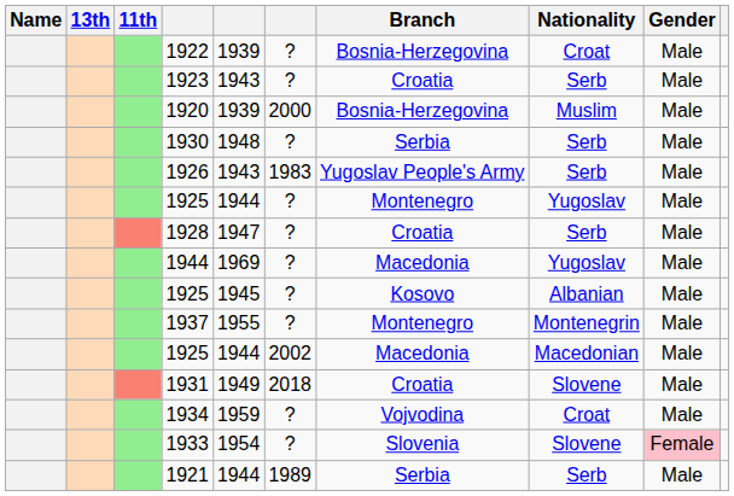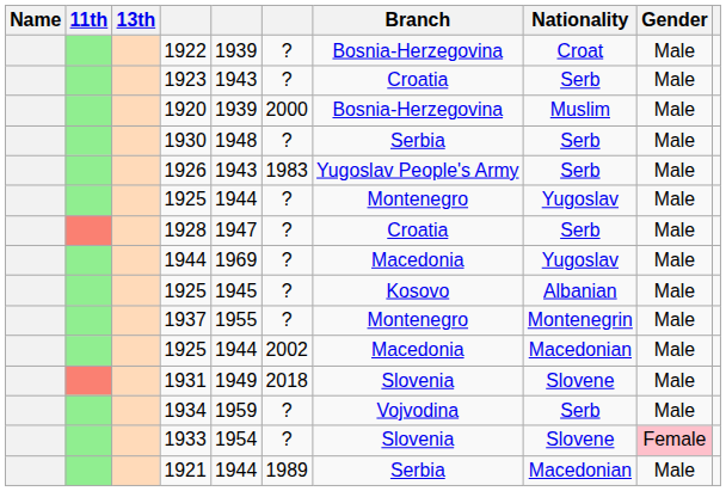 <table class="wikitable sortable" style=text-align:center>
 <tr>
 <th scope="col">Name</th>
+<th scope="col"><a href='#'>11th</a></th>
 <th scope="col"><a href='#'>13th</a></th>
-<th scope="col"><a href='#'>11th</a></th>
 <th scope="col"></th>
 <th scope="col"></th>
 <th scope="col"></th>
 <th scope="col">Branch</th>
 <th scope="col">Nationality</th>
 <th scope="col">Gender</th>
 <th scope="col" class="unsortable"></th>
 </tr>
 <tr>
 <th align="center" scope="row" style="font-weight:normal;"></th>
+<td bgcolor = LightGreen></td>
 <td bgcolor = PeachPuff></td>
-<td bgcolor = LightGreen></td>
 <td>1922</td>
 <td>1939</td>
 <td>?</td>
 <td><a href='#'>Bosnia-Herzegovina</a></td>
 <td><a href='#'>Croat</a></td>
 <td>Male</td>
 <td></td>
 </tr>
 <tr>
 <th align="center" scope="row" style="font-weight:normal;"></th>
+<td bgcolor = LightGreen></td>
 <td bgcolor = PeachPuff></td>
-<td bgcolor = LightGreen></td>
 <td>1923</td>
 <td>1943</td>
 <td>?</td>
 <td><a href='#'>Croatia</a></td>
 <td><a href='#'>Serb</a></td>
 <td>Male</td>
 <td></td>
 </tr>
 <tr>
 <th align="center" scope="row" style="font-weight:normal;"></th>
+<td bgcolor = LightGreen></td>
 <td bgcolor = PeachPuff></td>
-<td bgcolor = LightGreen></td>
 <td>1920</td>
 <td>1939</td>
 <td>2000</td>
 <td><a href='#'>Bosnia-Herzegovina</a></td>
 <td><a href='#'>Muslim</a></td>
 <td>Male</td>
 <td></td>
 </tr>
 <tr>
 <th align="center" scope="row" style="font-weight:normal;"></th>
+<td bgcolor = LightGreen></td>
 <td bgcolor = PeachPuff></td>
-<td bgcolor = LightGreen></td>
 <td>1930</td>
 <td>1948</td>
 <td>?</td>
 <td><a href='#'>Serbia</a></td>
 <td><a href='#'>Serb</a></td>
 <td>Male</td>
 <td></td>
 </tr>
 <tr>
 <th align="center" scope="row" style="font-weight:normal;"></th>
+<td bgcolor = LightGreen></td>
 <td bgcolor = PeachPuff></td>
-<td bgcolor = LightGreen></td>
 <td>1926</td>
 <td>1943</td>
 <td>1983</td>
 <td><a href='#'>Yugoslav People's Army</a></td>
 <td><a href='#'>Serb</a></td>
 <td>Male</td>
 <td></td>
 </tr>
 <tr>
 <th align="center" scope="row" style="font-weight:normal;"></th>
+<td bgcolor = LightGreen></td>
 <td bgcolor = PeachPuff></td>
-<td bgcolor = LightGreen></td>
 <td>1925</td>
 <td>1944</td>
 <td>?</td>
 <td><a href='#'>Montenegro</a></td>
 <td><a href='#'>Yugoslav</a></td>
 <td>Male</td>
 <td></td>
 </tr>
 <tr>
 <th align="center" scope="row" style="font-weight:normal;"></th>
+<td bgcolor = Salmon></td>
 <td bgcolor = PeachPuff></td>
-<td bgcolor = Salmon></td>
 <td>1928</td>
 <td>1947</td>
 <td>?</td>
 <td><a href='#'>Croatia</a></td>
 <td><a href='#'>Serb</a></td>
 <td>Male</td>
 <td></td>
 </tr>
 <tr>
 <th align="center" scope="row" style="font-weight:normal;"></th>
+<td bgcolor = LightGreen></td>
 <td bgcolor = PeachPuff></td>
-<td bgcolor = LightGreen></td>
 <td>1944</td>
 <td>1969</td>
 <td>?</td>
 <td><a href='#'>Macedonia</a></td>
 <td><a href='#'>Yugoslav</a></td>
 <td>Male</td>
 <td></td>
 </tr>
 <tr>
 <th align="center" scope="row" style="font-weight:normal;"></th>
+<td bgcolor = LightGreen></td>
 <td bgcolor = PeachPuff></td>
-<td bgcolor = LightGreen></td>
 <td>1925</td>
 <td>1945</td>
 <td>?</td>
 <td><a href='#'>Kosovo</a></td>
 <td><a href='#'>Albanian</a></td>
 <td>Male</td>
 <td></td>
 </tr>
 <tr>
 <th align="center" scope="row" style="font-weight:normal;"></th>
+<td bgcolor = LightGreen></td>
 <td bgcolor = PeachPuff></td>
-<td bgcolor = LightGreen></td>
 <td>1937</td>
 <td>1955</td>
 <td>?</td>
 <td><a href='#'>Montenegro</a></td>
 <td><a href='#'>Montenegrin</a></td>
 <td>Male</td>
 <td></td>
 </tr>
 <tr>
 <th align="center" scope="row" style="font-weight:normal;"></th>
+<td bgcolor = LightGreen></td>
 <td bgcolor = PeachPuff></td>
-<td bgcolor = LightGreen></td>
 <td>1925</td>
 <td>1944</td>
 <td>2002</td>
 <td><a href='#'>Macedonia</a></td>
 <td><a href='#'>Macedonian</a></td>
 <td>Male</td>
 <td></td>
 </tr>
 <tr>
 <th align="center" scope="row" style="font-weight:normal;"></th>
+<td bgcolor = Salmon></td>
 <td bgcolor = PeachPuff></td>
-<td bgcolor = Salmon></td>
 <td>1931</td>
 <td>1949</td>
 <td>2018</td>
-<td><a href='#'>Croatia</a></td>
+<td><a href='#'>Slovenia</a></td>
 <td><a href='#'>Slovene</a></td>
 <td>Male</td>
 <td></td>
 </tr>
 <tr>
 <th align="center" scope="row" style="font-weight:normal;"></th>
+<td bgcolor = LightGreen></td>
 <td bgcolor = PeachPuff></td>
-<td bgcolor = LightGreen></td>
 <td>1934</td>
 <td>1959</td>
 <td>?</td>
 <td><a href='#'>Vojvodina</a></td>
-<td><a href='#'>Croat</a></td>
+<td><a href='#'>Serb</a></td>
 <td>Male</td>
 <td></td>
 </tr>
 <tr>
 <th align="center" scope="row" style="font-weight:normal;"></th>
+<td bgcolor = LightGreen></td>
 <td bgcolor = PeachPuff></td>
-<td bgcolor = LightGreen></td>
 <td>1933</td>
 <td>1954</td>
 <td>?</td>
 <td><a href='#'>Slovenia</a></td>
 <td><a href='#'>Slovene</a></td>
 <td style="background: Pink">Female</td>
 <td></td>
 </tr>
 <tr>
 <th align="center" scope="row" style="font-weight:normal;"></th>
+<td bgcolor = LightGreen></td>
 <td bgcolor = PeachPuff></td>
-<td bgcolor = LightGreen></td>
 <td>1921</td>
 <td>1944</td>
 <td>1989</td>
 <td><a href='#'>Serbia</a></td>
-<td><a href='#'>Serb</a></td>
+<td><a href='#'>Macedonian</a></td>
 <td>Male</td>
 <td></td>
 </tr>
 </table>
